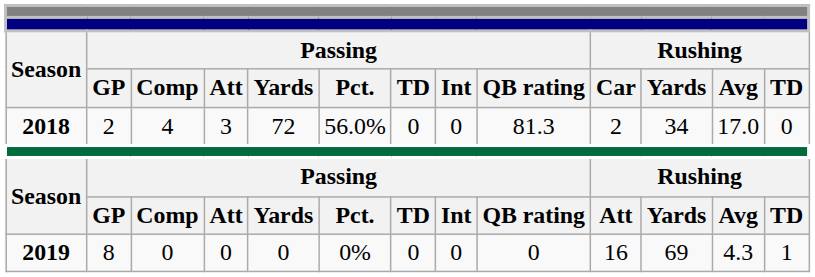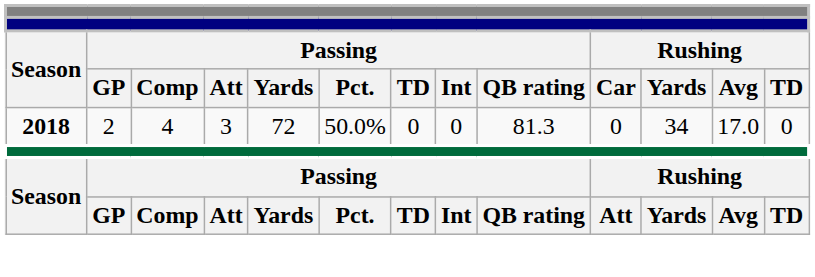 <table class=wikitable style="text-align:center;">
 <tr>
 <td ! colspan="13" style="background:gray; border:2px solid silver; color:white;"></td>
 </tr>
 <tr>
 <td ! colspan="13" style="background:  #000080; border: 2px solid #C0C0C0; color:white;"></td>
 </tr>
 <tr>
 <th rowspan=2>Season</th>
 <th colspan=8>Passing</th>
 <th colspan=4>Rushing</th>
 </tr>
 <tr>
 <th>GP</th>
 <th>Comp</th>
 <th>Att</th>
 <th>Yards</th>
 <th>Pct.</th>
 <th>TD</th>
 <th>Int</th>
 <th>QB rating</th>
 <th>Car</th>
 <th>Yards</th>
 <th>Avg</th>
 <th>TD</th>
 </tr>
 <tr>
 <td><strong>2018</strong></td>
 <td>2</td>
 <td>4</td>
 <td>3</td>
 <td>72</td>
-<td>56.0%</td>
+<td>50.0%</td>
 <td>0</td>
 <td>0</td>
 <td>81.3</td>
-<td>2</td>
+<td>0</td>
 <td>34</td>
 <td>17.0</td>
 <td>0</td>
 </tr>
 <tr>
 <td ! colspan="13" style="background: #006b3c; border: 2px solid #FFFFFF; color:white;"></td>
 </tr>
 <tr>
 <th rowspan=2>Season</th>
 <th colspan=8>Passing</th>
 <th colspan=4>Rushing</th>
 </tr>
 <tr>
 <th>GP</th>
 <th>Comp</th>
 <th>Att</th>
 <th>Yards</th>
 <th>Pct.</th>
 <th>TD</th>
 <th>Int</th>
 <th>QB rating</th>
 <th>Att</th>
 <th>Yards</th>
 <th>Avg</th>
 <th>TD</th>
 </tr>
-<tr>
-<td><strong>2019</strong></td>
-<td>8</td>
-<td>0</td>
-<td>0</td>
-<td>0</td>
-<td>0%</td>
-<td>0</td>
-<td>0</td>
-<td>0</td>
-<td>16</td>
-<td>69</td>
-<td>4.3</td>
-<td>1</td>
-</tr>
 </table>
